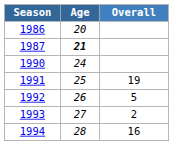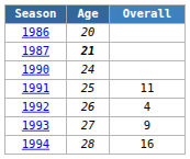 <table class="wikitable" style="font-size:95%; text-align:center; border:grey solid 1px; border-collapse:collapse; background:#ffffff;">
 <tr>
 <th style="background-color:#369; color:white; width:60px;"> Season </th>
 <th style="background-color:#369; color:white; width:40px;"> Age </th>
 <th style="background-color:#4180be; color:white; width:75px;">Overall</th>
 </tr>
 <tr>
 <td><a href='#'>1986</a></td>
 <td><em>20</em></td>
 <td></td>
 </tr>
 <tr>
 <td><a href='#'>1987</a></td>
 <td><strong><em>21</em></strong></td>
 <td></td>
 </tr>
 <tr>
 <td><a href='#'>1990</a></td>
 <td><em>24</em></td>
 <td></td>
 </tr>
 <tr>
 <td><a href='#'>1991</a></td>
 <td><em>25</em></td>
-<td>19</td>
+<td>11</td>
 </tr>
 <tr>
 <td><a href='#'>1992</a></td>
 <td><em>26</em></td>
-<td>5</td>
+<td>4</td>
 </tr>
 <tr>
 <td><a href='#'>1993</a></td>
 <td><em>27</em></td>
-<td>2</td>
+<td>9</td>
 </tr>
 <tr>
 <td><a href='#'>1994</a></td>
 <td><em>28</em></td>
 <td>16</td>
 </tr>
 </table>
